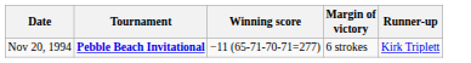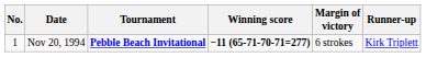 <table class="wikitable" style="font-size:95%;">
 <tr>
+<th>No.</th>
 <th>Date</th>
 <th>Tournament</th>
 <th>Winning score</th>
 <th>Margin of<br>victory</th>
 <th>Runner-up</th>
 </tr>
 <tr>
+<td align=center>1</td>
 <td align=right>Nov 20, 1994</td>
 <td><strong><a href='#'>Pebble Beach Invitational</a></strong></td>
-<td>−11 (65-71-70-71=277)</td>
+<td><strong>−11 (65-71-70-71=277)</strong></td>
 <td>6 strokes</td>
 <td> <a href='#'>Kirk Triplett</a></td>
 </tr>
 </table>
